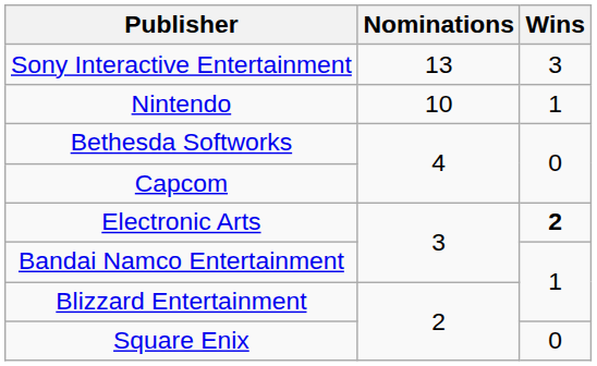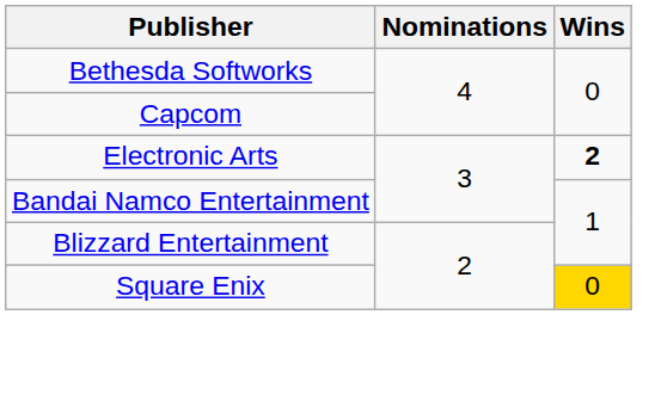 <table class="wikitable sortable plainrowheaders" style="text-align:center;">
 <tr>
 <th scope="col">Publisher</th>
 <th scope="col">Nominations</th>
 <th scope="col">Wins</th>
-</tr>
-<tr>
-<td><a href='#'>Sony Interactive Entertainment</a></td>
-<td>13</td>
-<td>3</td>
-</tr>
-<tr>
-<td><a href='#'>Nintendo</a></td>
-<td>10</td>
-<td>1</td>
 </tr>
 <tr>
 <td><a href='#'>Bethesda Softworks</a></td>
 <td rowspan="2">4</td>
 <td rowspan="2">0</td>
 </tr>
 <tr>
 <td><a href='#'>Capcom</a></td>
 </tr>
 <tr>
 <td><a href='#'>Electronic Arts</a></td>
 <td rowspan="2">3</td>
 <td><strong>2</strong></td>
 </tr>
 <tr>
 <td><a href='#'>Bandai Namco Entertainment</a></td>
 <td rowspan="2">1</td>
 </tr>
 <tr>
 <td><a href='#'>Blizzard Entertainment</a></td>
 <td rowspan="2">2</td>
 </tr>
 <tr>
 <td><a href='#'>Square Enix</a></td>
-<td>0</td>
+<td style="background: gold;">0</td>
 </tr>
 </table>
